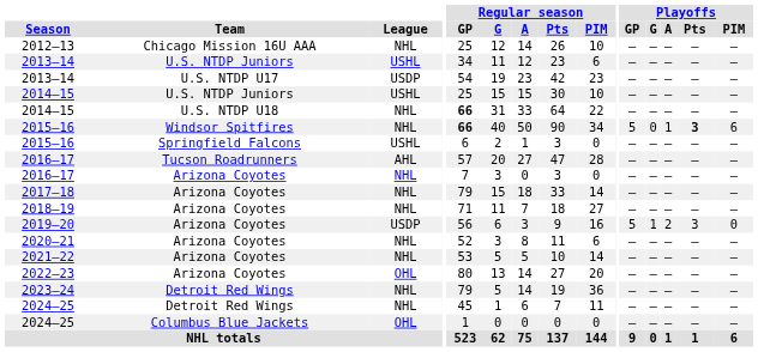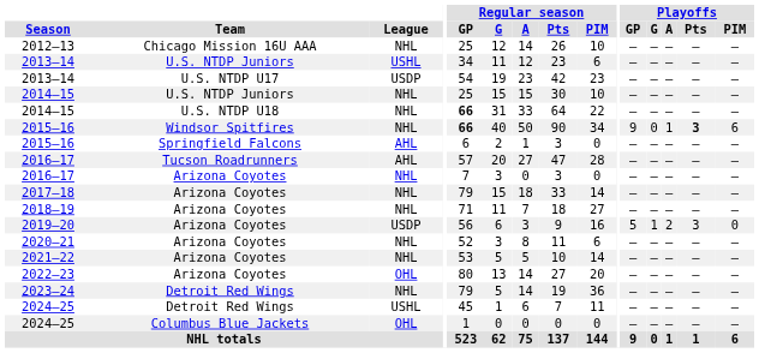 <table border="0" cellpadding="1" cellspacing="0" style="text-align:center; width:60em">
 <tr bgcolor="#e0e0e0">
 <th colspan="3" bgcolor="#ffffff"></th>
 <th rowspan="99" bgcolor="#ffffff"></th>
 <th colspan="5"><a href='#'>Regular season</a></th>
 <th rowspan="99" bgcolor="#ffffff"></th>
 <th colspan="5"><a href='#'>Playoffs</a></th>
 </tr>
 <tr bgcolor="#e0e0e0">
 <th><a href='#'>Season</a></th>
 <th>Team</th>
 <th>League</th>
 <th>GP</th>
 <th><a href='#'>G</a></th>
 <th><a href='#'>A</a></th>
 <th><a href='#'>Pts</a></th>
 <th><a href='#'>PIM</a></th>
 <th>GP</th>
 <th>G</th>
 <th>A</th>
 <th>Pts</th>
 <th>PIM</th>
 </tr>
 <tr>
 <td>2012–13</td>
 <td>Chicago Mission 16U AAA</td>
 <td>NHL</td>
 <td>25</td>
 <td>12</td>
 <td>14</td>
 <td>26</td>
 <td>10</td>
 <td>—</td>
 <td>—</td>
 <td>—</td>
 <td>—</td>
 <td>—</td>
 </tr>
 <tr style="background:#f0f0f0;">
 <td><a href='#'>2013–14</a></td>
 <td><a href='#'>U.S. NTDP Juniors</a></td>
 <td><a href='#'>USHL</a></td>
 <td>34</td>
 <td>11</td>
 <td>12</td>
 <td>23</td>
 <td>6</td>
 <td>—</td>
 <td>—</td>
 <td>—</td>
 <td>—</td>
 <td>—</td>
 </tr>
 <tr>
 <td>2013–14</td>
 <td>U.S. NTDP U17</td>
 <td>USDP</td>
 <td>54</td>
 <td>19</td>
 <td>23</td>
 <td>42</td>
 <td>23</td>
 <td>—</td>
 <td>—</td>
 <td>—</td>
 <td>—</td>
 <td>—</td>
 </tr>
 <tr style="background:#f0f0f0;">
 <td><a href='#'>2014–15</a></td>
 <td>U.S. NTDP Juniors</td>
-<td>USHL</td>
+<td>NHL</td>
 <td>25</td>
 <td>15</td>
 <td>15</td>
 <td>30</td>
 <td>10</td>
 <td>—</td>
 <td>—</td>
 <td>—</td>
 <td>—</td>
 <td>—</td>
 </tr>
 <tr>
 <td>2014–15</td>
 <td>U.S. NTDP U18</td>
 <td>NHL</td>
 <td><strong>66</strong></td>
 <td>31</td>
 <td>33</td>
 <td>64</td>
 <td>22</td>
 <td>—</td>
 <td>—</td>
 <td>—</td>
 <td>—</td>
 <td>—</td>
 </tr>
 <tr style="background:#f0f0f0;">
 <td><a href='#'>2015–16</a></td>
 <td><a href='#'>Windsor Spitfires</a></td>
 <td>NHL</td>
 <td><strong>66</strong></td>
 <td>40</td>
 <td>50</td>
 <td>90</td>
 <td>34</td>
-<td>5</td>
+<td>9</td>
 <td>0</td>
 <td>1</td>
 <td><strong>3</strong></td>
 <td>6</td>
 </tr>
 <tr>
 <td><a href='#'>2015–16</a></td>
 <td><a href='#'>Springfield Falcons</a></td>
-<td>USHL</td>
+<td><a href='#'>AHL</a></td>
 <td>6</td>
 <td>2</td>
 <td>1</td>
 <td>3</td>
 <td>0</td>
 <td>—</td>
 <td>—</td>
 <td>—</td>
 <td>—</td>
 <td>—</td>
 </tr>
 <tr style="background:#f0f0f0;">
 <td><a href='#'>2016–17</a></td>
 <td><a href='#'>Tucson Roadrunners</a></td>
 <td>AHL</td>
 <td>57</td>
 <td>20</td>
 <td>27</td>
 <td>47</td>
 <td>28</td>
 <td>—</td>
 <td>—</td>
 <td>—</td>
 <td>—</td>
 <td>—</td>
 </tr>
 <tr>
 <td><a href='#'>2016–17</a></td>
 <td><a href='#'>Arizona Coyotes</a></td>
 <td><a href='#'>NHL</a></td>
 <td>7</td>
 <td>3</td>
 <td>0</td>
 <td>3</td>
 <td>0</td>
 <td>—</td>
 <td>—</td>
 <td>—</td>
 <td>—</td>
 <td>—</td>
 </tr>
 <tr style="background:#f0f0f0;">
 <td><a href='#'>2017–18</a></td>
 <td>Arizona Coyotes</td>
 <td>NHL</td>
 <td>79</td>
 <td>15</td>
 <td>18</td>
 <td>33</td>
 <td>14</td>
 <td>—</td>
 <td>—</td>
 <td>—</td>
 <td>—</td>
 <td>—</td>
 </tr>
 <tr>
 <td><a href='#'>2018–19</a></td>
 <td>Arizona Coyotes</td>
 <td>NHL</td>
 <td>71</td>
 <td>11</td>
 <td>7</td>
 <td>18</td>
 <td>27</td>
 <td>—</td>
 <td>—</td>
 <td>—</td>
 <td>—</td>
 <td>—</td>
 </tr>
 <tr style="background:#f0f0f0;">
 <td><a href='#'>2019–20</a></td>
 <td>Arizona Coyotes</td>
 <td>USDP</td>
 <td>56</td>
 <td>6</td>
 <td>3</td>
 <td>9</td>
 <td>16</td>
 <td>5</td>
 <td>1</td>
 <td>2</td>
 <td>3</td>
 <td>0</td>
 </tr>
 <tr>
 <td><a href='#'>2020–21</a></td>
 <td>Arizona Coyotes</td>
 <td>NHL</td>
 <td>52</td>
 <td>3</td>
 <td>8</td>
 <td>11</td>
 <td>6</td>
 <td>—</td>
 <td>—</td>
 <td>—</td>
 <td>—</td>
 <td>—</td>
 </tr>
 <tr style="background:#f0f0f0;">
 <td><a href='#'>2021–22</a></td>
 <td>Arizona Coyotes</td>
 <td>NHL</td>
 <td>53</td>
 <td>5</td>
 <td>5</td>
 <td>10</td>
 <td>14</td>
 <td>—</td>
 <td>—</td>
 <td>—</td>
 <td>—</td>
 <td>—</td>
 </tr>
 <tr>
 <td><a href='#'>2022–23</a></td>
 <td>Arizona Coyotes</td>
 <td><a href='#'>OHL</a></td>
 <td>80</td>
 <td>13</td>
 <td>14</td>
 <td>27</td>
 <td>20</td>
 <td>—</td>
 <td>—</td>
 <td>—</td>
 <td>—</td>
 <td>—</td>
 </tr>
 <tr bgcolor="#f0f0f0">
 <td><a href='#'>2023–24</a></td>
 <td><a href='#'>Detroit Red Wings</a></td>
 <td>NHL</td>
 <td>79</td>
 <td>5</td>
 <td>14</td>
 <td>19</td>
 <td>36</td>
 <td>—</td>
 <td>—</td>
 <td>—</td>
 <td>—</td>
 <td>—</td>
 </tr>
 <tr>
 <td><a href='#'>2024–25</a></td>
 <td>Detroit Red Wings</td>
-<td>NHL</td>
+<td>USHL</td>
 <td>45</td>
 <td>1</td>
 <td>6</td>
 <td>7</td>
 <td>11</td>
 <td>—</td>
 <td>—</td>
 <td>—</td>
 <td>—</td>
 <td>—</td>
 </tr>
 <tr bgcolor="#f0f0f0">
 <td>2024–25</td>
 <td><a href='#'>Columbus Blue Jackets</a></td>
 <td><a href='#'>OHL</a></td>
 <td>1</td>
 <td>0</td>
 <td>0</td>
 <td>0</td>
 <td>0</td>
 <td>—</td>
 <td>—</td>
 <td>—</td>
 <td>—</td>
 <td>—</td>
 </tr>
 <tr style="background:#e0e0e0;">
 <th colspan="3">NHL totals</th>
 <th>523</th>
 <th>62</th>
 <th>75</th>
 <th>137</th>
 <th>144</th>
 <th>9</th>
 <th>0</th>
 <th>1</th>
 <th>1</th>
 <th>6</th>
 </tr>
 </table>
